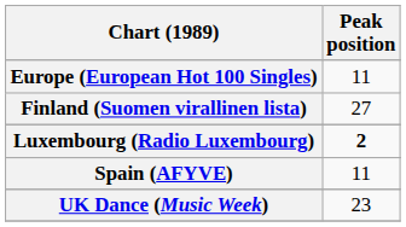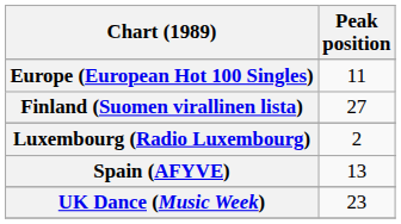 <table class="wikitable sortable plainrowheaders" style="text-align:center">
 <tr>
 <th>Chart (1989)</th>
 <th>Peak<br>position</th>
 </tr>
 <tr>
 </tr>
 <tr>
 <th scope="row">Europe (<a href='#'>European Hot 100 Singles</a>)</th>
 <td>11</td>
 </tr>
 <tr>
 <th scope="row">Finland (<a href='#'>Suomen virallinen lista</a>)</th>
 <td align="center">27</td>
 </tr>
 <tr>
 </tr>
 <tr>
 </tr>
 <tr>
 <th scope="row">Luxembourg (<a href='#'>Radio Luxembourg</a>)</th>
-<td align="center"><strong>2</strong></td>
+<td align="center">2</td>
 </tr>
 <tr>
 </tr>
 <tr>
 </tr>
 <tr>
 </tr>
 <tr>
 <th scope="row">Spain (<a href='#'>AFYVE</a>)</th>
-<td>11</td>
+<td>13</td>
 </tr>
 <tr>
 </tr>
 <tr>
 </tr>
 <tr>
 <th scope="row"><a href='#'>UK Dance</a> (<em><a href='#'>Music Week</a></em>)</th>
 <td align="center">23</td>
 </tr>
 <tr>
 </tr>
 </table>
